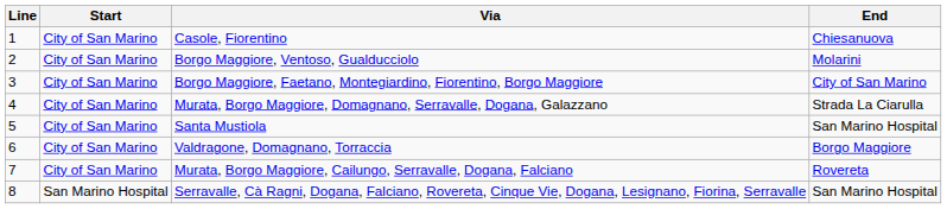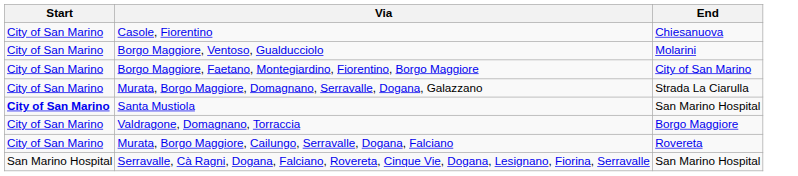 <table class="wikitable">
 <tr>
-<th>Line</th>
 <th>Start</th>
 <th>Via</th>
 <th>End</th>
 </tr>
 <tr>
-<td>1</td>
 <td><a href='#'>City of San Marino</a></td>
 <td><a href='#'>Casole</a>, <a href='#'>Fiorentino</a></td>
 <td><a href='#'>Chiesanuova</a></td>
 </tr>
 <tr>
-<td>2</td>
 <td><a href='#'>City of San Marino</a></td>
 <td><a href='#'>Borgo Maggiore</a>, <a href='#'>Ventoso</a>, <a href='#'>Gualducciolo</a></td>
 <td><a href='#'>Molarini</a></td>
 </tr>
 <tr>
-<td>3</td>
 <td><a href='#'>City of San Marino</a></td>
 <td><a href='#'>Borgo Maggiore</a>, <a href='#'>Faetano</a>, <a href='#'>Montegiardino</a>, <a href='#'>Fiorentino</a>, <a href='#'>Borgo Maggiore</a></td>
 <td><a href='#'>City of San Marino</a></td>
 </tr>
 <tr>
-<td>4</td>
 <td><a href='#'>City of San Marino</a></td>
 <td><a href='#'>Murata</a>, <a href='#'>Borgo Maggiore</a>, <a href='#'>Domagnano</a>, <a href='#'>Serravalle</a>, <a href='#'>Dogana</a>, Galazzano</td>
 <td>Strada La Ciarulla</td>
 </tr>
 <tr>
-<td>5</td>
-<td><a href='#'>City of San Marino</a></td>
+<td><strong><a href='#'>City of San Marino</a></strong></td>
 <td><a href='#'>Santa Mustiola</a></td>
 <td>San Marino Hospital</td>
 </tr>
 <tr>
-<td>6</td>
 <td><a href='#'>City of San Marino</a></td>
 <td><a href='#'>Valdragone</a>, <a href='#'>Domagnano</a>, <a href='#'>Torraccia</a></td>
 <td><a href='#'>Borgo Maggiore</a></td>
 </tr>
 <tr>
-<td>7</td>
 <td><a href='#'>City of San Marino</a></td>
 <td><a href='#'>Murata</a>, <a href='#'>Borgo Maggiore</a>, <a href='#'>Cailungo</a>, <a href='#'>Serravalle</a>, <a href='#'>Dogana</a>, <a href='#'>Falciano</a></td>
 <td><a href='#'>Rovereta</a></td>
 </tr>
 <tr>
-<td>8</td>
 <td>San Marino Hospital</td>
 <td><a href='#'>Serravalle</a>, <a href='#'>Cà Ragni</a>, <a href='#'>Dogana</a>, <a href='#'>Falciano</a>, <a href='#'>Rovereta</a>, <a href='#'>Cinque Vie</a>, <a href='#'>Dogana</a>, <a href='#'>Lesignano</a>, <a href='#'>Fiorina</a>, <a href='#'>Serravalle</a></td>
 <td>San Marino Hospital</td>
 </tr>
 </table>
